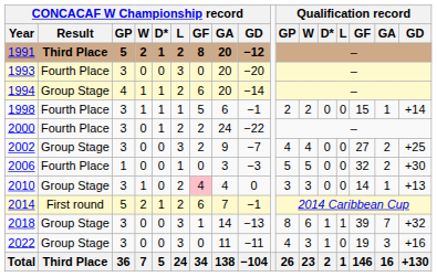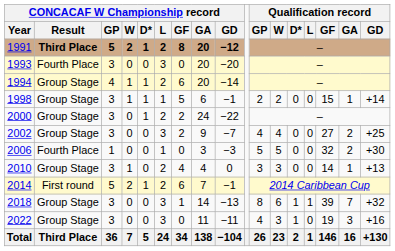 <table class="wikitable" style="text-align: center;" width:50%;">
 <tr>
 <th colspan=9><a href='#'>CONCACAF W Championship</a> record</th>
 <td rowspan=13></td>
 <th colspan=7>Qualification record</th>
 </tr>
 <tr>
 <th>Year</th>
 <th>Result</th>
 <th>GP</th>
 <th>W</th>
 <th>D*</th>
 <th>L</th>
 <th>GF</th>
 <th>GA</th>
 <th>GD</th>
 <th>GP</th>
 <th>W</th>
 <th>D*</th>
 <th>L</th>
 <th>GF</th>
 <th>GA</th>
 <th>GD</th>
 </tr>
 <tr bgcolor=cfaa88>
 <td> <a href='#'>1991</a></td>
 <td><strong>Third Place</strong></td>
 <td><strong>5</strong></td>
 <td><strong>2</strong></td>
 <td><strong>1</strong></td>
 <td><strong>2</strong></td>
 <td><strong>8</strong></td>
 <td><strong>20</strong></td>
 <td><strong>−12</strong></td>
 <td colspan=7>–</td>
 </tr>
 <tr bgcolor=LemonChiffon>
 <td> <a href='#'>1993</a></td>
 <td>Fourth Place</td>
 <td>3</td>
 <td>0</td>
 <td>0</td>
 <td>3</td>
 <td>0</td>
 <td>20</td>
 <td>−20</td>
 <td colspan=7>–</td>
 </tr>
 <tr bgcolor=LemonChiffon>
 <td> <a href='#'>1994</a></td>
 <td>Group Stage</td>
 <td>4</td>
 <td>1</td>
 <td>1</td>
 <td>2</td>
 <td>6</td>
 <td>20</td>
 <td>−14</td>
 <td colspan=7>–</td>
 </tr>
 <tr>
 <td> <a href='#'>1998</a></td>
-<td>Fourth Place</td>
+<td>Group Stage</td>
 <td>3</td>
 <td>1</td>
 <td>1</td>
 <td>1</td>
 <td>5</td>
 <td>6</td>
 <td>−1</td>
 <td>2</td>
 <td>2</td>
 <td>0</td>
 <td>0</td>
 <td>15</td>
 <td>1</td>
 <td>+14</td>
 </tr>
 <tr>
 <td> <a href='#'>2000</a></td>
-<td>Fourth Place</td>
+<td>Group Stage</td>
 <td>3</td>
 <td>0</td>
 <td>1</td>
 <td>2</td>
 <td>2</td>
 <td>24</td>
 <td>−22</td>
 <td colspan=7>–</td>
 </tr>
 <tr>
 <td> <a href='#'>2002</a></td>
 <td>Group Stage</td>
 <td>3</td>
 <td>0</td>
 <td>0</td>
 <td>3</td>
 <td>2</td>
 <td>9</td>
 <td>−7</td>
 <td>4</td>
 <td>4</td>
 <td>0</td>
 <td>0</td>
 <td>27</td>
 <td>2</td>
 <td>+25</td>
 </tr>
 <tr>
 <td> <a href='#'>2006</a></td>
 <td>Fourth Place</td>
 <td>1</td>
 <td>0</td>
 <td>0</td>
 <td>1</td>
 <td>0</td>
 <td>3</td>
 <td>−3</td>
 <td>5</td>
 <td>5</td>
 <td>0</td>
 <td>0</td>
 <td>32</td>
 <td>2</td>
 <td>+30</td>
 </tr>
 <tr>
 <td> <a href='#'>2010</a></td>
 <td>Group Stage</td>
 <td>3</td>
 <td>1</td>
 <td>0</td>
 <td>2</td>
-<td style="background: pink;">4</td>
+<td>4</td>
 <td>4</td>
 <td>0</td>
 <td>3</td>
 <td>3</td>
 <td>0</td>
 <td>0</td>
 <td>14</td>
 <td>1</td>
 <td>+13</td>
 </tr>
 <tr bgcolor=LemonChiffon>
 <td> <a href='#'>2014</a></td>
 <td>First round</td>
 <td>5</td>
 <td>2</td>
 <td>1</td>
 <td>2</td>
 <td>6</td>
 <td>7</td>
 <td>−1</td>
 <td colspan=7><em><a href='#'>2014 Caribbean Cup</a></em></td>
 </tr>
 <tr>
 <td> <a href='#'>2018</a></td>
 <td>Group Stage</td>
 <td>3</td>
 <td>0</td>
 <td>0</td>
 <td>3</td>
 <td>1</td>
 <td>14</td>
 <td>−13</td>
 <td>8</td>
 <td>6</td>
 <td>1</td>
 <td>1</td>
 <td>39</td>
 <td>7</td>
 <td>+32</td>
 </tr>
 <tr>
 <td> <a href='#'>2022</a></td>
 <td>Group Stage</td>
 <td>3</td>
 <td>0</td>
 <td>0</td>
 <td>3</td>
 <td>0</td>
 <td>11</td>
 <td>−11</td>
 <td>4</td>
 <td>3</td>
 <td>1</td>
 <td>0</td>
 <td>19</td>
 <td>3</td>
 <td>+16</td>
 </tr>
 <tr>
 <th>Total</th>
 <th>Third Place</th>
 <th>36</th>
 <th>7</th>
 <th>5</th>
 <th>24</th>
 <th>34</th>
 <th>138</th>
 <th>−104</th>
 <th></th>
 <th>26</th>
 <th>23</th>
 <th>2</th>
 <th>1</th>
 <th>146</th>
 <th>16</th>
 <th>+130</th>
 </tr>
 </table>
